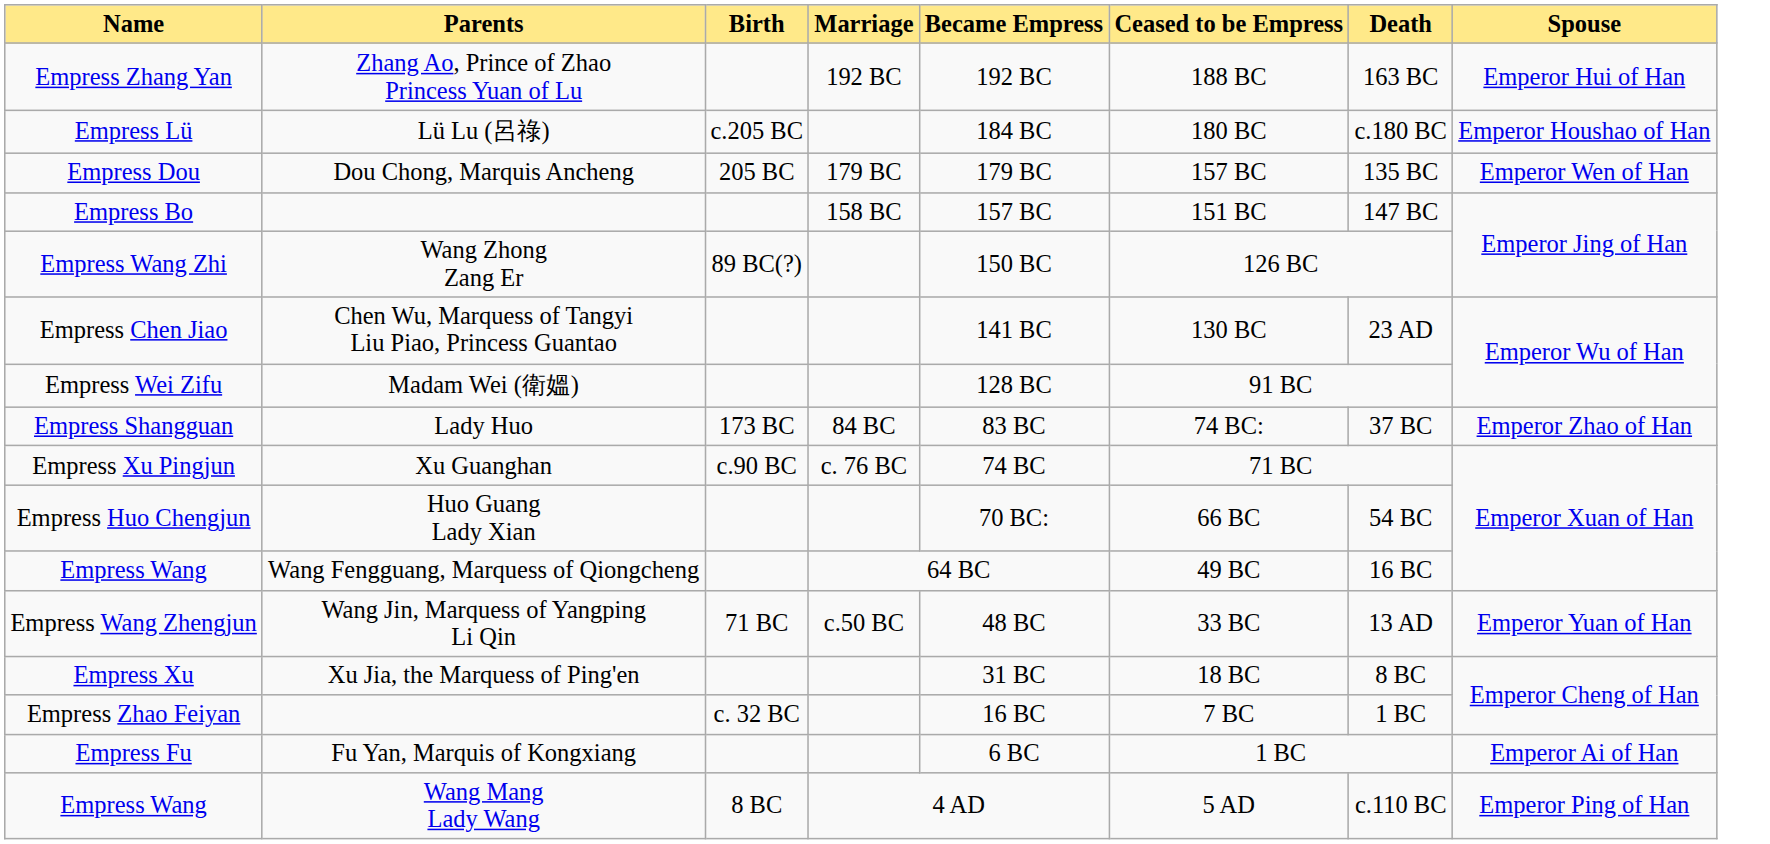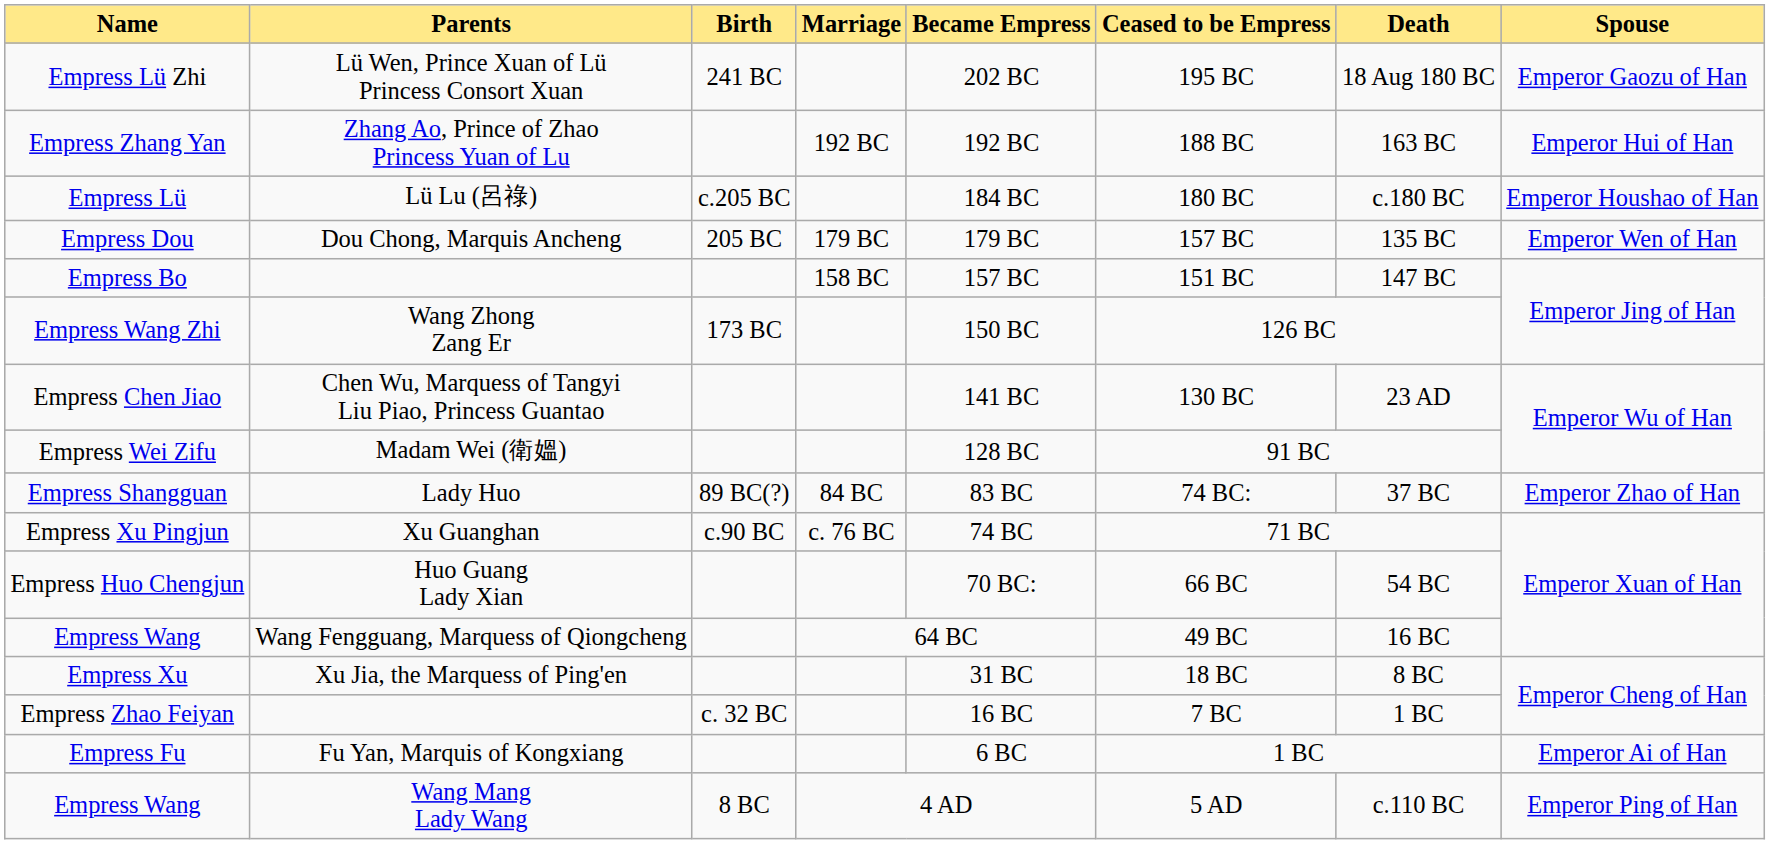 <table class="wikitable" style="text-align: center;">
 <tr>
 <th style="background:#ffe989;">Name</th>
 <th style="background:#ffe989;">Parents</th>
 <th style="background:#ffe989;">Birth</th>
 <th style="background:#ffe989;">Marriage</th>
 <th style="background:#ffe989;">Became Empress</th>
 <th style="background:#ffe989;">Ceased to be Empress</th>
 <th style="background:#ffe989;">Death</th>
 <th style="background:#ffe989;">Spouse</th>
+</tr>
+<tr>
+<td><a href='#'>Empress Lü</a> Zhi</td>
+<td>Lü Wen, Prince Xuan of Lü<br>Princess Consort Xuan</td>
+<td>241 BC</td>
+<td></td>
+<td>202 BC</td>
+<td>195 BC</td>
+<td>18 Aug 180 BC</td>
+<td><a href='#'>Emperor Gaozu of Han</a></td>
 </tr>
 <tr>
 <td><a href='#'>Empress Zhang Yan</a></td>
 <td><a href='#'>Zhang Ao</a>, Prince of Zhao<br><a href='#'>Princess Yuan of Lu</a></td>
 <td></td>
 <td>192 BC</td>
 <td>192 BC</td>
 <td>188 BC</td>
 <td>163 BC</td>
 <td><a href='#'>Emperor Hui of Han</a></td>
 </tr>
 <tr>
 <td><a href='#'>Empress Lü</a></td>
 <td>Lü Lu (呂祿)</td>
 <td>c.205 BC</td>
 <td></td>
 <td>184 BC</td>
 <td>180 BC</td>
 <td>c.180 BC</td>
 <td><a href='#'>Emperor Houshao of Han</a></td>
 </tr>
 <tr>
 <td><a href='#'>Empress Dou</a></td>
 <td>Dou Chong, Marquis Ancheng</td>
 <td>205 BC</td>
 <td>179 BC</td>
 <td>179 BC</td>
 <td>157 BC</td>
 <td>135 BC</td>
 <td><a href='#'>Emperor Wen of Han</a></td>
 </tr>
 <tr>
 <td><a href='#'>Empress Bo</a></td>
 <td></td>
 <td></td>
 <td>158 BC</td>
 <td>157 BC</td>
 <td>151 BC</td>
 <td>147 BC</td>
 <td rowspan="2"><a href='#'>Emperor Jing of Han</a></td>
 </tr>
 <tr>
 <td><a href='#'>Empress Wang Zhi</a></td>
 <td>Wang Zhong<br>Zang Er</td>
-<td>89 BC(?)</td>
+<td>173 BC</td>
 <td></td>
 <td>150 BC</td>
 <td colspan="2">126 BC</td>
 </tr>
 <tr>
 <td>Empress <a href='#'>Chen Jiao</a></td>
 <td>Chen Wu, Marquess of Tangyi<br>Liu Piao, Princess Guantao</td>
 <td></td>
 <td></td>
 <td>141 BC</td>
 <td>130 BC</td>
 <td>23 AD</td>
 <td rowspan="2"><a href='#'>Emperor Wu of Han</a></td>
 </tr>
 <tr>
 <td>Empress <a href='#'>Wei Zifu</a></td>
 <td>Madam Wei (衛媼)</td>
 <td></td>
 <td></td>
 <td>128 BC</td>
 <td colspan="2">91 BC</td>
 </tr>
 <tr>
 <td><a href='#'>Empress Shangguan</a></td>
 <td>Lady Huo</td>
-<td>173 BC</td>
+<td>89 BC(?)</td>
 <td>84 BC</td>
 <td>83 BC</td>
 <td>74 BC:</td>
 <td>37 BC</td>
 <td><a href='#'>Emperor Zhao of Han</a></td>
 </tr>
 <tr>
 <td>Empress <a href='#'>Xu Pingjun</a></td>
 <td>Xu Guanghan</td>
 <td>c.90 BC</td>
 <td>c. 76 BC</td>
 <td>74 BC</td>
 <td colspan="2">71 BC</td>
 <td rowspan="3"><a href='#'>Emperor Xuan of Han</a></td>
 </tr>
 <tr>
 <td>Empress <a href='#'>Huo Chengjun</a></td>
 <td>Huo Guang<br>Lady Xian</td>
 <td></td>
 <td></td>
 <td>70 BC:</td>
 <td>66 BC</td>
 <td>54 BC</td>
 </tr>
 <tr>
 <td><a href='#'>Empress Wang</a></td>
 <td>Wang Fengguang, Marquess of Qiongcheng</td>
 <td></td>
 <td colspan="2">64 BC</td>
 <td>49 BC</td>
 <td>16 BC</td>
-</tr>
-<tr>
-<td>Empress <a href='#'>Wang Zhengjun</a></td>
-<td>Wang Jin, Marquess of Yangping<br>Li Qin</td>
-<td>71 BC</td>
-<td>c.50 BC</td>
-<td>48 BC</td>
-<td>33 BC</td>
-<td>13 AD</td>
-<td><a href='#'>Emperor Yuan of Han</a></td>
 </tr>
 <tr>
 <td><a href='#'>Empress Xu</a></td>
 <td>Xu Jia, the Marquess of Ping'en</td>
 <td></td>
 <td></td>
 <td>31 BC</td>
 <td>18 BC</td>
 <td>8 BC</td>
 <td rowspan="2"><a href='#'>Emperor Cheng of Han</a></td>
 </tr>
 <tr>
 <td>Empress <a href='#'>Zhao Feiyan</a></td>
 <td></td>
 <td>c. 32 BC</td>
 <td></td>
 <td>16 BC</td>
 <td>7 BC</td>
 <td>1 BC</td>
 </tr>
 <tr>
 <td><a href='#'>Empress Fu</a></td>
 <td>Fu Yan, Marquis of Kongxiang</td>
 <td></td>
 <td></td>
 <td>6 BC</td>
 <td colspan="2">1 BC</td>
 <td><a href='#'>Emperor Ai of Han</a></td>
 </tr>
 <tr>
 <td><a href='#'>Empress Wang</a></td>
 <td><a href='#'>Wang Mang</a><br><a href='#'>Lady Wang</a></td>
 <td>8 BC</td>
 <td colspan="2">4 AD</td>
 <td>5 AD</td>
 <td>c.110 BC</td>
 <td><a href='#'>Emperor Ping of Han</a></td>
 </tr>
 </table>
